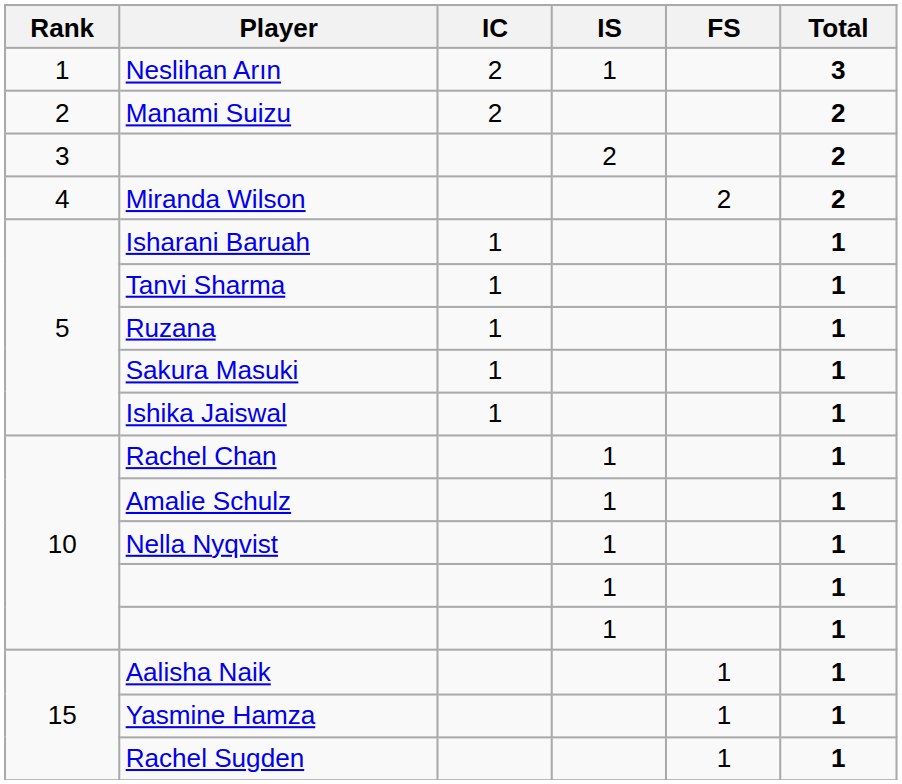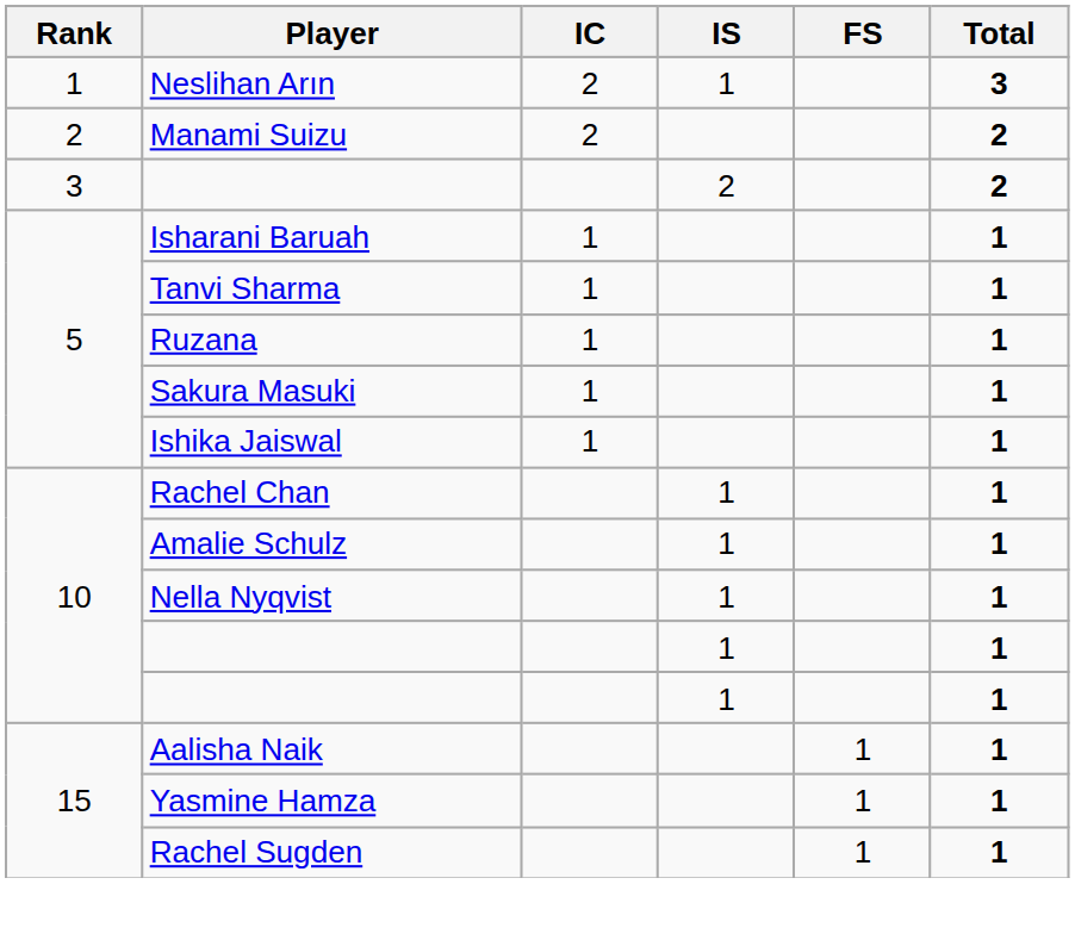 <table class="wikitable" style="font-size:80%; text-align:center">
 <tr>
 <th width="50">Rank</th>
 <th width="150">Player</th>
 <th width="50">IC</th>
 <th width="50">IS</th>
 <th width="50">FS</th>
 <th width="50">Total</th>
 </tr>
 <tr>
 <td>1</td>
 <td align="left"> <a href='#'>Neslihan Arın</a></td>
 <td>2</td>
 <td>1</td>
 <td></td>
 <td><strong>3</strong></td>
 </tr>
 <tr>
 <td>2</td>
 <td align="left"> <a href='#'>Manami Suizu</a></td>
 <td>2</td>
 <td></td>
 <td></td>
 <td><strong>2</strong></td>
 </tr>
 <tr>
 <td>3</td>
 <td align="left"></td>
 <td></td>
 <td>2</td>
 <td></td>
-<td><strong>2</strong></td>
-</tr>
-<tr>
-<td>4</td>
-<td align="left"> <a href='#'>Miranda Wilson</a></td>
-<td></td>
-<td></td>
-<td>2</td>
 <td><strong>2</strong></td>
 </tr>
 <tr>
 <td rowspan="5">5</td>
 <td align="left"> <a href='#'>Isharani Baruah</a></td>
 <td>1</td>
 <td></td>
 <td></td>
 <td><strong>1</strong></td>
 </tr>
 <tr>
 <td align="left"> <a href='#'>Tanvi Sharma</a></td>
 <td>1</td>
 <td></td>
 <td></td>
 <td><strong>1</strong></td>
 </tr>
 <tr>
 <td align="left"> <a href='#'>Ruzana</a></td>
 <td>1</td>
 <td></td>
 <td></td>
 <td><strong>1</strong></td>
 </tr>
 <tr>
 <td align="left"> <a href='#'>Sakura Masuki</a></td>
 <td>1</td>
 <td></td>
 <td></td>
 <td><strong>1</strong></td>
 </tr>
 <tr>
 <td align="left"> <a href='#'>Ishika Jaiswal</a></td>
 <td>1</td>
 <td></td>
 <td></td>
 <td><strong>1</strong></td>
 </tr>
 <tr>
 <td rowspan="5">10</td>
 <td align="left"> <a href='#'>Rachel Chan</a></td>
 <td></td>
 <td>1</td>
 <td></td>
 <td><strong>1</strong></td>
 </tr>
 <tr>
 <td align="left"> <a href='#'>Amalie Schulz</a></td>
 <td></td>
 <td>1</td>
 <td></td>
 <td><strong>1</strong></td>
 </tr>
 <tr>
 <td align="left"> <a href='#'>Nella Nyqvist</a></td>
 <td></td>
 <td>1</td>
 <td></td>
 <td><strong>1</strong></td>
 </tr>
 <tr>
 <td align="left"></td>
 <td></td>
 <td>1</td>
 <td></td>
 <td><strong>1</strong></td>
 </tr>
 <tr>
 <td align="left"></td>
 <td></td>
 <td>1</td>
 <td></td>
 <td><strong>1</strong></td>
 </tr>
 <tr>
 <td rowspan="3">15</td>
 <td align="left"> <a href='#'>Aalisha Naik</a></td>
 <td></td>
 <td></td>
 <td>1</td>
 <td><strong>1</strong></td>
 </tr>
 <tr>
 <td align="left"> <a href='#'>Yasmine Hamza</a></td>
 <td></td>
 <td></td>
 <td>1</td>
 <td><strong>1</strong></td>
 </tr>
 <tr>
 <td align="left"> <a href='#'>Rachel Sugden</a></td>
 <td></td>
 <td></td>
 <td>1</td>
 <td><strong>1</strong></td>
 </tr>
 </table>
